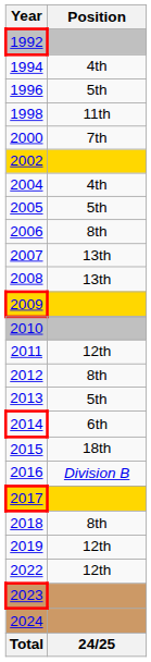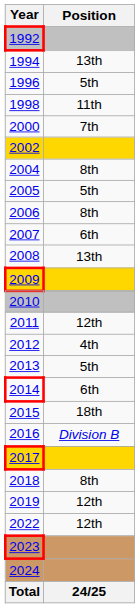 <table class="wikitable" style="text-align: center;">
 <tr>
 <th>Year</th>
 <th width="100">Position</th>
 </tr>
 <tr bgcolor=silver>
 <td style="border: 3px solid red"> <a href='#'>1992</a></td>
 <td></td>
 </tr>
 <tr>
 <td> <a href='#'>1994</a></td>
-<td>4th</td>
+<td>13th</td>
 </tr>
 <tr>
 <td> <a href='#'>1996</a></td>
 <td>5th</td>
 </tr>
 <tr>
 <td> <a href='#'>1998</a></td>
 <td>11th</td>
 </tr>
 <tr>
 <td> <a href='#'>2000</a></td>
 <td>7th</td>
 </tr>
 <tr bgcolor=gold>
 <td> <a href='#'>2002</a></td>
 <td></td>
 </tr>
 <tr>
 <td> <a href='#'>2004</a></td>
-<td>4th</td>
+<td>8th</td>
 </tr>
 <tr>
 <td> <a href='#'>2005</a></td>
 <td>5th</td>
 </tr>
 <tr>
 <td> <a href='#'>2006</a></td>
 <td>8th</td>
 </tr>
 <tr>
 <td> <a href='#'>2007</a></td>
-<td>13th</td>
+<td>6th</td>
 </tr>
 <tr>
 <td> <a href='#'>2008</a></td>
 <td>13th</td>
 </tr>
 <tr bgcolor=gold>
 <td style="border: 3px solid red"> <a href='#'>2009</a></td>
 <td></td>
 </tr>
 <tr>
 </tr>
 <tr bgcolor=silver>
 <td> <a href='#'>2010</a></td>
 <td></td>
 </tr>
 <tr>
 <td> <a href='#'>2011</a></td>
 <td>12th</td>
 </tr>
 <tr>
 <td> <a href='#'>2012</a></td>
-<td>8th</td>
+<td>4th</td>
 </tr>
 <tr>
 <td> <a href='#'>2013</a></td>
 <td>5th</td>
 </tr>
 <tr>
 <td style="border: 3px solid red"> <a href='#'>2014</a></td>
 <td>6th</td>
 </tr>
 <tr>
 <td> <a href='#'>2015</a></td>
 <td>18th</td>
 </tr>
 <tr>
 <td> <a href='#'>2016</a></td>
 <td><a href='#'><em>Division B</em></a></td>
 </tr>
 <tr bgcolor=gold>
 <td style="border: 3px solid red"> <a href='#'>2017</a></td>
 <td></td>
 </tr>
 <tr>
 <td> <a href='#'>2018</a></td>
 <td>8th</td>
 </tr>
 <tr>
 <td> <a href='#'>2019</a></td>
 <td>12th</td>
 </tr>
 <tr>
 <td> <a href='#'>2022</a></td>
 <td>12th</td>
 </tr>
 <tr bgcolor=#cc9966>
 <td style="border: 3px solid red"> <a href='#'>2023</a></td>
 <td></td>
 </tr>
 <tr bgcolor=#cc9966>
 <td> <a href='#'>2024</a></td>
 <td></td>
 </tr>
 <tr>
 <th>Total</th>
 <th>24/25</th>
 </tr>
 </table>
